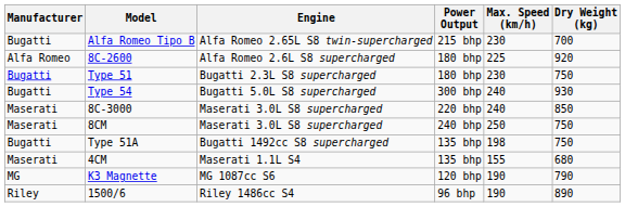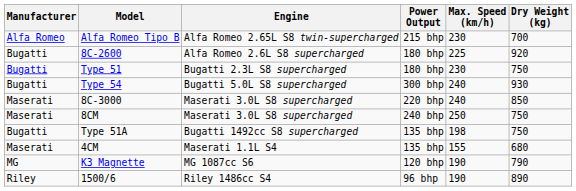 <table class="wikitable" style="font-size: 95%;">
 <tr>
 <th>Manufacturer</th>
 <th>Model</th>
 <th>Engine</th>
 <th>Power<br>Output</th>
 <th>Max. Speed<br> (km/h)</th>
 <th>Dry Weight<br> (kg)</th>
 </tr>
 <tr>
-<td> Bugatti</td>
+<td> <a href='#'>Alfa Romeo</a></td>
 <td><a href='#'>Alfa Romeo Tipo B</a></td>
 <td>Alfa Romeo 2.65L S8 <em>twin-supercharged</em></td>
 <td>215 bhp</td>
 <td>230</td>
 <td>700</td>
 </tr>
 <tr>
-<td> Alfa Romeo</td>
+<td> Bugatti</td>
 <td><a href='#'>8C-2600</a></td>
 <td>Alfa Romeo 2.6L S8 <em>supercharged</em></td>
 <td>180 bhp</td>
 <td>225</td>
 <td>920</td>
 </tr>
 <tr>
 <td> <a href='#'>Bugatti</a></td>
 <td><a href='#'>Type 51</a></td>
 <td>Bugatti 2.3L S8 <em>supercharged</em></td>
 <td>180 bhp</td>
 <td>230</td>
 <td>750</td>
 </tr>
 <tr>
 <td> Bugatti</td>
 <td><a href='#'>Type 54</a></td>
 <td>Bugatti 5.0L S8 <em>supercharged</em></td>
 <td>300 bhp</td>
 <td>240</td>
 <td>930</td>
 </tr>
 <tr>
 <td> Maserati</td>
 <td>8C-3000</td>
 <td>Maserati 3.0L S8 <em>supercharged</em></td>
 <td>220 bhp</td>
 <td>240</td>
 <td>850</td>
 </tr>
 <tr>
 <td> Maserati</td>
 <td>8CM</td>
 <td>Maserati 3.0L S8 <em>supercharged</em></td>
 <td>240 bhp</td>
 <td>250</td>
 <td>750</td>
 </tr>
 <tr>
 <td> Bugatti</td>
 <td>Type 51A</td>
 <td>Bugatti 1492cc S8 <em>supercharged</em></td>
 <td>135 bhp</td>
 <td>198</td>
 <td>750</td>
 </tr>
 <tr>
 <td> Maserati</td>
 <td>4CM</td>
 <td>Maserati 1.1L S4</td>
 <td>135 bhp</td>
 <td>155</td>
 <td>680</td>
 </tr>
 <tr>
 <td> MG</td>
 <td><a href='#'>K3 Magnette</a></td>
 <td>MG 1087cc S6</td>
 <td>120 bhp</td>
 <td>190</td>
 <td>790</td>
 </tr>
 <tr>
 <td> Riley</td>
 <td>1500/6</td>
 <td>Riley 1486cc S4</td>
 <td>96 bhp</td>
 <td>190</td>
 <td>890</td>
 </tr>
 </table>
